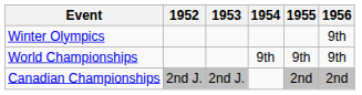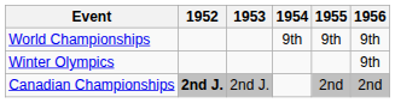 <table class="wikitable">
 <tr>
 <th>Event</th>
 <th>1952</th>
 <th>1953</th>
 <th>1954</th>
 <th>1955</th>
 <th>1956</th>
 </tr>
 <tr>
+<td><a href='#'>World Championships</a></td>
+<td></td>
+<td></td>
+<td align="center">9th</td>
+<td align="center">9th</td>
+<td align="center">9th</td>
+</tr>
+<tr>
 <td><a href='#'>Winter Olympics</a></td>
 <td></td>
 <td></td>
 <td></td>
 <td></td>
 <td align="center">9th</td>
 </tr>
 <tr>
-<td><a href='#'>World Championships</a></td>
-<td></td>
-<td></td>
-<td align="center">9th</td>
-<td align="center">9th</td>
-<td align="center">9th</td>
-</tr>
-<tr>
 <td><a href='#'>Canadian Championships</a></td>
-<td align="center" bgcolor="silver">2nd J.</td>
+<td align="center" bgcolor="silver"><strong>2nd J.</strong></td>
 <td align="center" bgcolor="silver">2nd J.</td>
 <td></td>
 <td align="center" bgcolor="silver">2nd</td>
 <td align="center" bgcolor="silver">2nd</td>
 </tr>
 </table>
